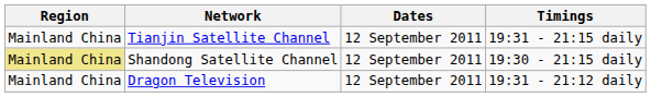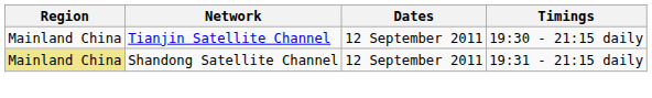 <table class="wikitable">
 <tr>
 <th>Region</th>
 <th>Network</th>
 <th>Dates</th>
 <th>Timings</th>
 </tr>
 <tr>
 <td>Mainland China</td>
 <td><a href='#'>Tianjin Satellite Channel</a></td>
 <td>12 September 2011</td>
-<td>19:31 - 21:15 daily</td>
+<td>19:30 - 21:15 daily</td>
 </tr>
 <tr>
 <td style="background: khaki;">Mainland China</td>
 <td>Shandong Satellite Channel</td>
 <td>12 September 2011</td>
-<td>19:30 - 21:15 daily</td>
-</tr>
-<tr>
-<td>Mainland China</td>
-<td><a href='#'>Dragon Television</a></td>
-<td>12 September 2011</td>
-<td>19:31 - 21:12 daily</td>
+<td>19:31 - 21:15 daily</td>
 </tr>
 </table>
